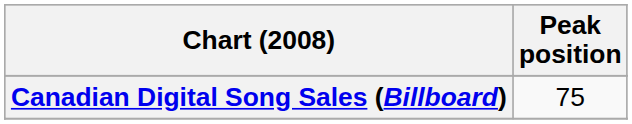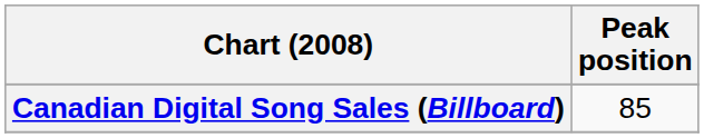 <table class="wikitable sortable plainrowheaders" style="text-align:center">
 <tr>
 <th scope="col">Chart (2008)</th>
 <th scope="col">Peak<br>position</th>
 </tr>
 <tr>
 </tr>
 <tr>
 <th scope="row"><a href='#'>Canadian Digital Song Sales</a> (<em><a href='#'>Billboard</a></em>)</th>
-<td align="center">75</td>
+<td align="center">85</td>
 </tr>
 <tr>
 </tr>
 <tr>
 </tr>
 </table>
